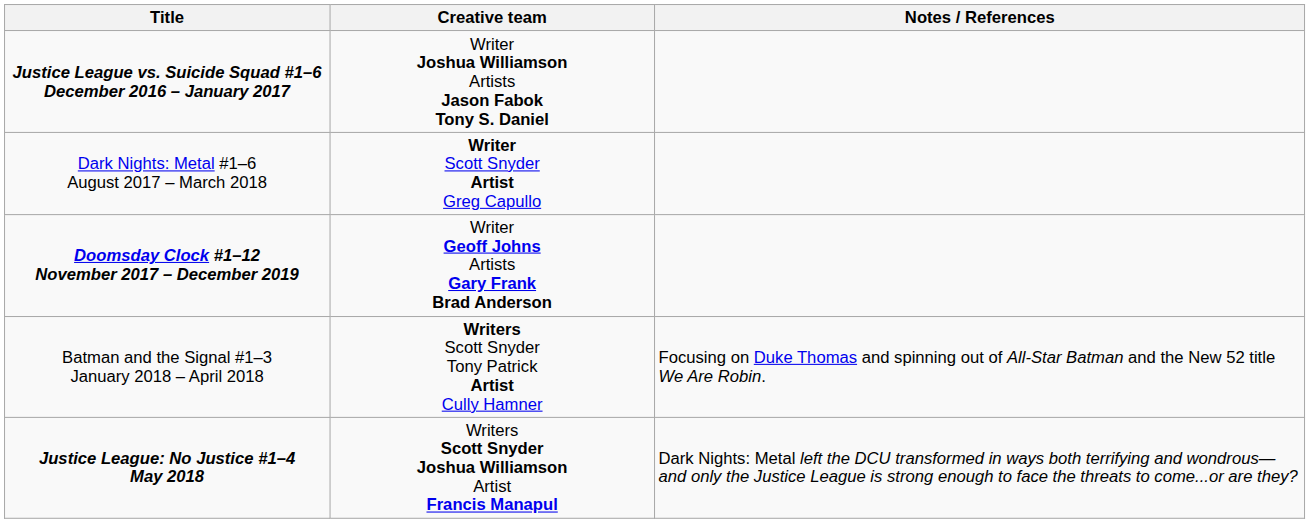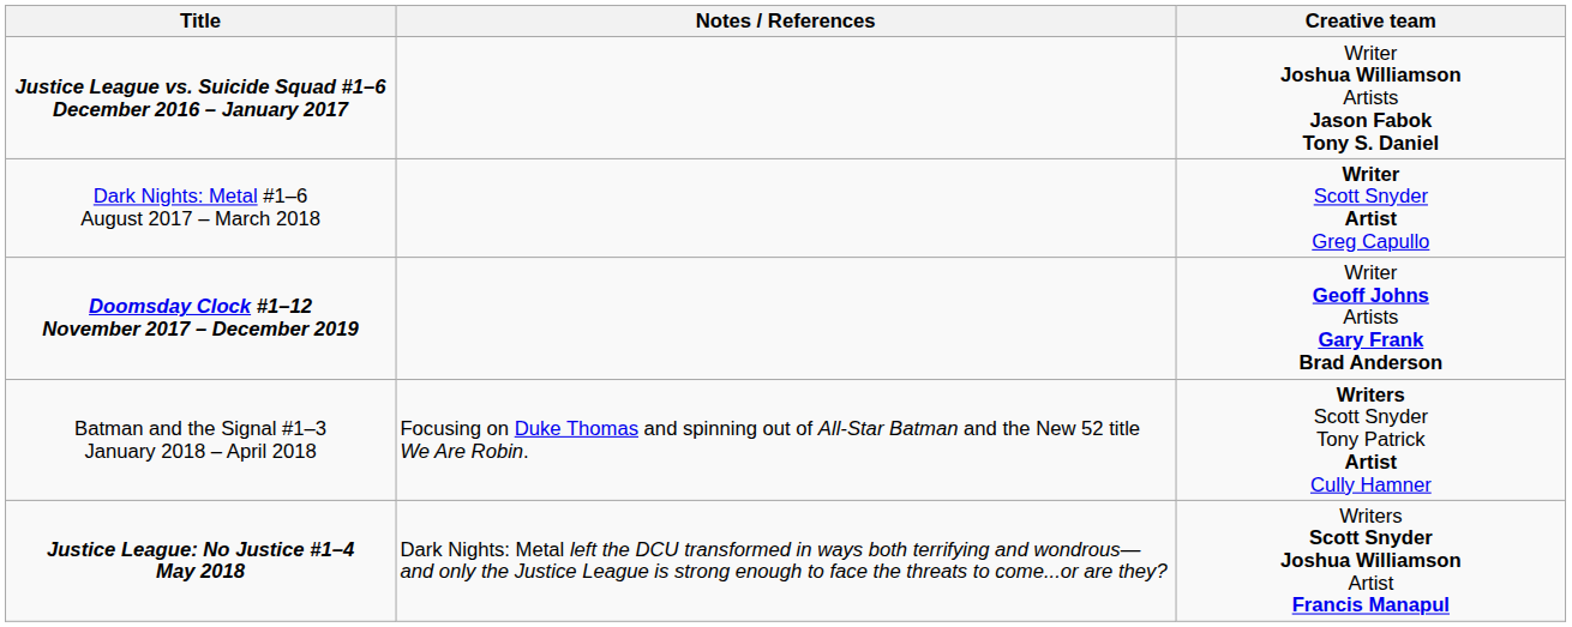 <table class="wikitable sortable" style="text-align:center; font-weight:normal;" width=99%>
 <tr>
 <th scope="col" width="15%" align="center">Title</th>
+<th scope="col" width="30%" align="center" class=unsortable>Notes / References</th>
 <th scope="col" width="15%" align="center" class=unsortable>Creative team</th>
-<th scope="col" width="30%" align="center" class=unsortable>Notes / References</th>
 </tr>
 <tr>
 <td scope="row"><strong><em>Justice League vs. Suicide Squad<em> #1–6<strong><br>December 2016 – January 2017</td>
+<td align="left"></td>
 <td></strong>Writer<strong><br>Joshua Williamson<br></strong>Artists<strong><br>Jason Fabok<br>Tony S. Daniel</td>
-<td align="left"></td>
 </tr>
 <tr>
 <td scope="row"></em></strong><a href='#'>Dark Nights: Metal</a></em> #1–6</strong><br>August 2017 – March 2018</td>
+<td align="left"></td>
 <td><strong>Writer</strong><br><a href='#'>Scott Snyder</a><br><strong>Artist</strong><br><a href='#'>Greg Capullo</a></td>
-<td align="left"></td>
 </tr>
 <tr>
 <td scope="row"><strong><em><a href='#'>Doomsday Clock</a><em> #1–12<strong><br>November 2017 –  December 2019</td>
+<td align="left"></td>
 <td></strong>Writer<strong><br><a href='#'>Geoff Johns</a><br></strong>Artists<strong><br><a href='#'>Gary Frank</a><br>Brad Anderson</td>
-<td align="left"></td>
 </tr>
 <tr>
 <td scope="row"></em></strong>Batman and the Signal</em> #1–3</strong><br>January 2018 – April 2018</td>
+<td align="left">Focusing on <a href='#'>Duke Thomas</a> and spinning out of <em>All-Star Batman</em> and the New 52 title <em>We Are Robin</em>.</td>
 <td><strong>Writers</strong><br>Scott Snyder<br>Tony Patrick<br><strong>Artist</strong><br><a href='#'>Cully Hamner</a></td>
-<td align="left">Focusing on <a href='#'>Duke Thomas</a> and spinning out of <em>All-Star Batman</em> and the New 52 title <em>We Are Robin</em>.</td>
 </tr>
 <tr>
 <td scope="row"><strong><em>Justice League: No Justice<em> #1–4<strong><br>May 2018</td>
+<td align="left"></em>Dark Nights: Metal<em> left the DCU transformed in ways both terrifying and wondrous—and only the Justice League is strong enough to face the threats to come...or are they?</td>
 <td></strong>Writers<strong><br>Scott Snyder<br>Joshua Williamson<br></strong>Artist<strong><br><a href='#'>Francis Manapul</a></td>
-<td align="left"></em>Dark Nights: Metal<em> left the DCU transformed in ways both terrifying and wondrous—and only the Justice League is strong enough to face the threats to come...or are they?</td>
 </tr>
 </table>
